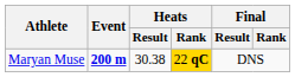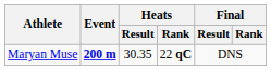 <table class="wikitable" style="font-size:90%">
 <tr>
 <th rowspan=2>Athlete</th>
 <th rowspan=2>Event</th>
 <th colspan=2>Heats</th>
 <th colspan=2>Final</th>
 </tr>
 <tr style="font-size:95%">
 <th>Result</th>
 <th>Rank</th>
 <th>Result</th>
 <th>Rank</th>
 </tr>
 <tr align=center>
 <td align=left><a href='#'>Maryan Muse</a></td>
 <td align=left><strong><a href='#'>200 m</a></strong></td>
-<td>30.38</td>
-<td style="background: gold;">22 <strong>qC</strong></td>
+<td>30.35</td>
+<td>22 <strong>qC</strong></td>
 <td colspan=2>DNS</td>
 </tr>
 </table>
